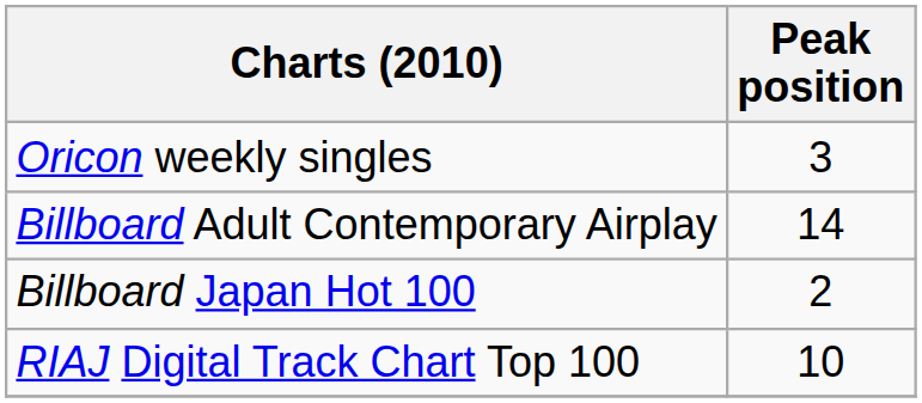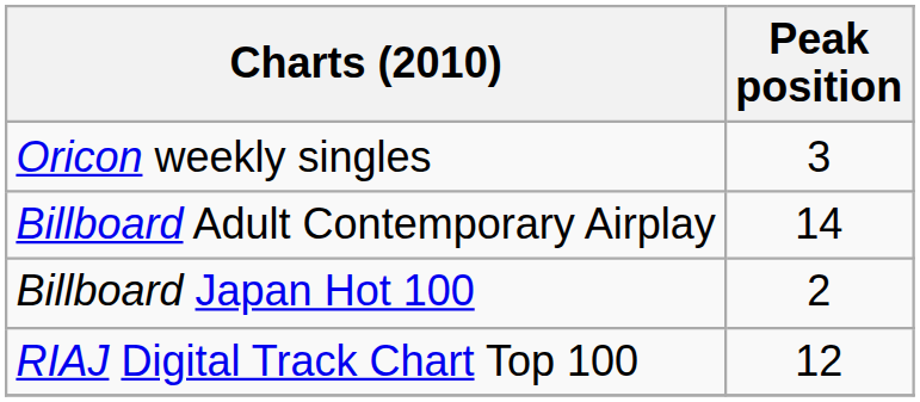 <table class="wikitable">
 <tr>
 <th>Charts (2010)</th>
 <th>Peak<br>position</th>
 </tr>
 <tr>
 <td><em><a href='#'>Oricon</a></em> weekly singles</td>
 <td align="center">3</td>
 </tr>
 <tr>
 <td><em><a href='#'>Billboard</a></em> Adult Contemporary Airplay</td>
 <td align="center">14</td>
 </tr>
 <tr>
 <td><em>Billboard</em> <a href='#'>Japan Hot 100</a></td>
 <td align="center">2</td>
 </tr>
 <tr>
 <td><em><a href='#'>RIAJ</a></em> <a href='#'>Digital Track Chart</a> Top 100</td>
-<td align="center">10</td>
+<td align="center">12</td>
 </tr>
 <tr>
 </tr>
 </table>
